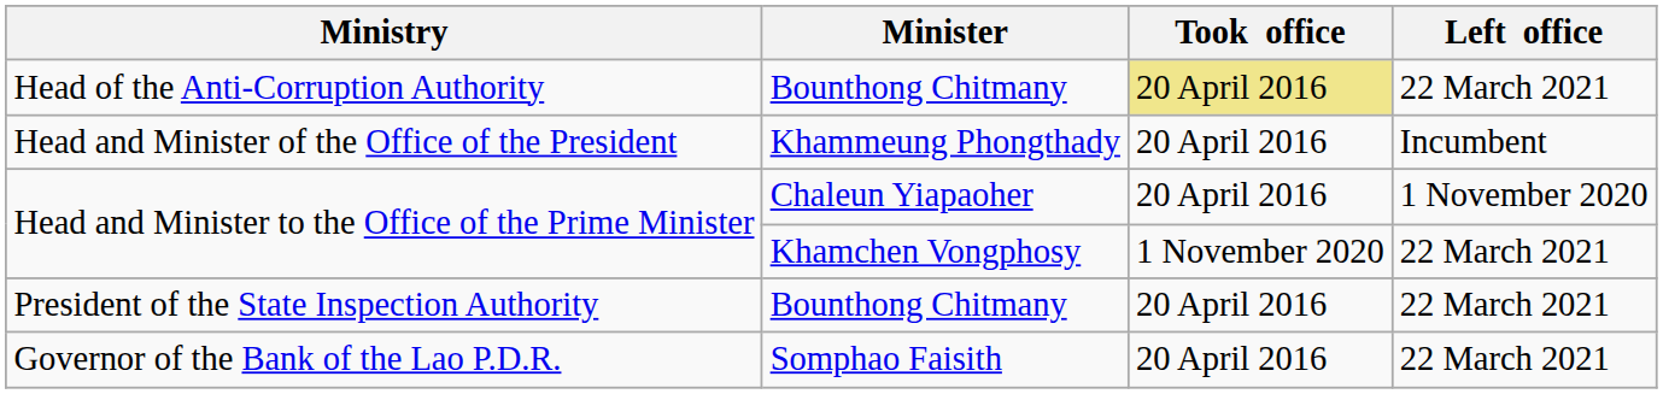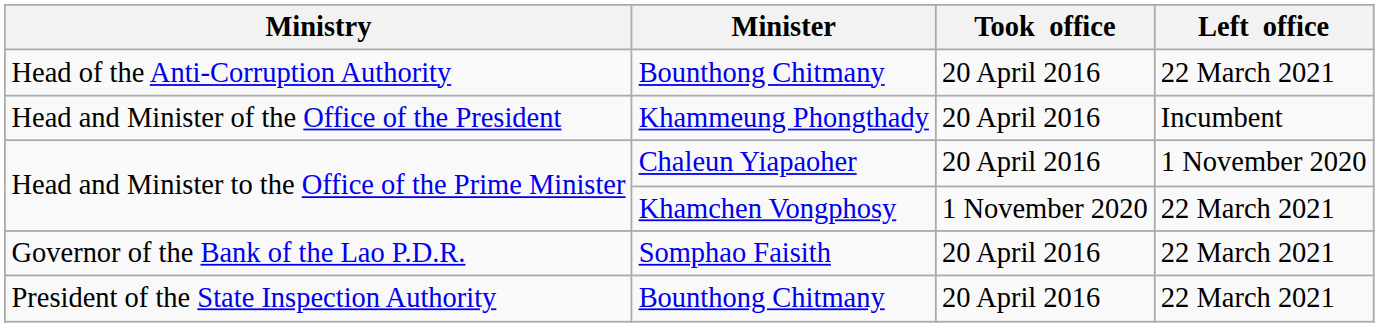 <table class="wikitable">
 <tr>
 <th>Ministry</th>
 <th>Minister</th>
 <th>Took office</th>
 <th>Left office</th>
 </tr>
 <tr>
 <td>Head of the <a href='#'>Anti-Corruption Authority</a></td>
 <td><a href='#'>Bounthong Chitmany</a></td>
-<td style="background: khaki;">20 April 2016</td>
+<td>20 April 2016</td>
 <td>22 March 2021</td>
 </tr>
 <tr>
 <td>Head and Minister of the <a href='#'>Office of the President</a></td>
 <td><a href='#'>Khammeung Phongthady</a></td>
 <td>20 April 2016</td>
 <td>Incumbent</td>
 </tr>
 <tr>
 <td rowspan="2">Head and Minister to the <a href='#'>Office of the Prime Minister</a></td>
 <td><a href='#'>Chaleun Yiapaoher</a></td>
 <td>20 April 2016</td>
 <td>1 November 2020</td>
 </tr>
 <tr>
 <td><a href='#'>Khamchen Vongphosy</a></td>
 <td>1 November 2020</td>
 <td>22 March 2021</td>
 </tr>
 <tr>
+<td>Governor of the <a href='#'>Bank of the Lao P.D.R.</a></td>
+<td><a href='#'>Somphao Faisith</a></td>
+<td>20 April 2016</td>
+<td>22 March 2021</td>
+</tr>
+<tr>
 <td>President of the <a href='#'>State Inspection Authority</a></td>
 <td><a href='#'>Bounthong Chitmany</a></td>
 <td>20 April 2016</td>
 <td>22 March 2021</td>
 </tr>
-<tr>
-<td>Governor of the <a href='#'>Bank of the Lao P.D.R.</a></td>
-<td><a href='#'>Somphao Faisith</a></td>
-<td>20 April 2016</td>
-<td>22 March 2021</td>
-</tr>
 </table>
